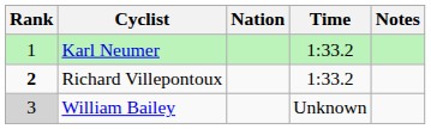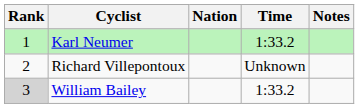 <table class="wikitable sortable" style="text-align:center">
 <tr>
 <th>Rank</th>
 <th>Cyclist</th>
 <th>Nation</th>
 <th>Time</th>
 <th>Notes</th>
 </tr>
 <tr bgcolor=bbf3bb>
 <td>1</td>
 <td align=left><a href='#'>Karl Neumer</a></td>
 <td align=left></td>
 <td>1:33.2</td>
 <td></td>
 </tr>
 <tr>
-<td><strong>2</strong></td>
+<td>2</td>
 <td align=left>Richard Villepontoux</td>
 <td align=left></td>
-<td>1:33.2</td>
+<td>Unknown</td>
 <td></td>
 </tr>
 <tr>
 <td style="background: lightgrey;">3</td>
 <td align=left><a href='#'>William Bailey</a></td>
 <td align=left></td>
-<td>Unknown</td>
+<td>1:33.2</td>
 <td></td>
 </tr>
 </table>
